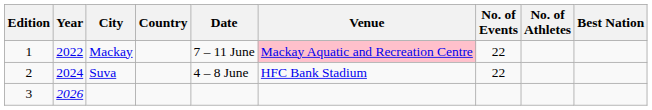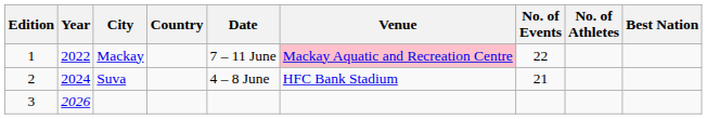 <table class="wikitable">
 <tr>
 <th>Edition</th>
 <th>Year</th>
 <th>City</th>
 <th>Country</th>
 <th>Date</th>
 <th>Venue</th>
 <th>No. of <br>Events</th>
 <th>No. of<br>Athletes</th>
 <th>Best Nation</th>
 </tr>
 <tr>
 <td align="center">1</td>
 <td align=center><a href='#'>2022</a></td>
 <td><a href='#'>Mackay</a></td>
 <td></td>
 <td>7 – 11 June</td>
 <td style="background: pink;"><a href='#'>Mackay Aquatic and Recreation Centre</a></td>
 <td align="center">22</td>
 <td align="center"></td>
 <td></td>
 </tr>
 <tr>
 <td align="center">2</td>
 <td align=center><a href='#'>2024</a></td>
 <td><a href='#'>Suva</a></td>
 <td></td>
 <td>4 – 8 June</td>
 <td><a href='#'>HFC Bank Stadium</a></td>
-<td align="center">22</td>
+<td align="center">21</td>
 <td align="center"></td>
 <td></td>
 </tr>
 <tr>
 <td align="center">3</td>
 <td align=center><em><a href='#'>2026</a></em></td>
 <td></td>
 <td></td>
 <td></td>
 <td></td>
 <td align="center"></td>
 <td align="center"></td>
 <td></td>
 </tr>
 </table>
